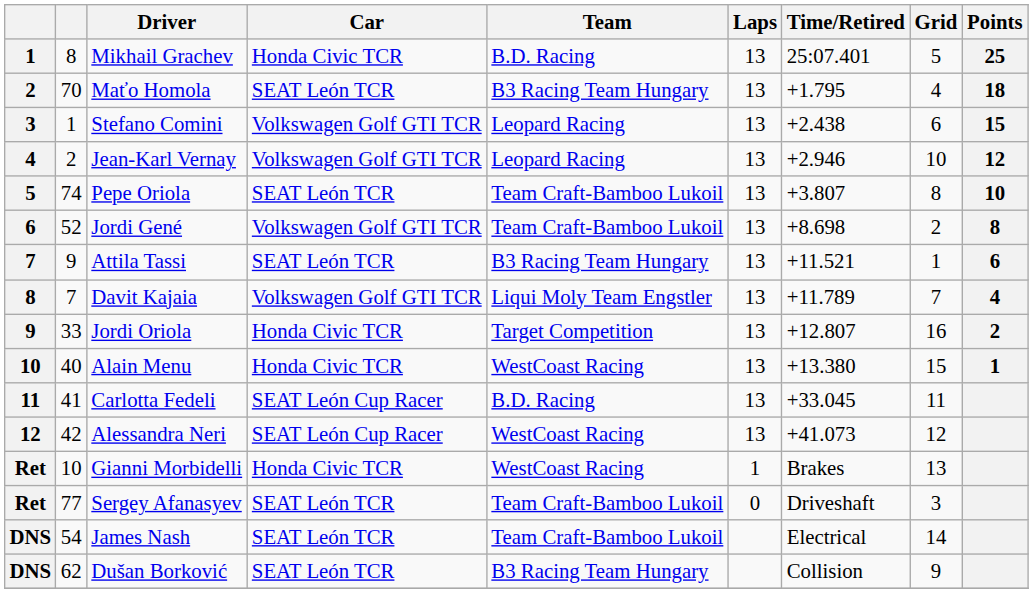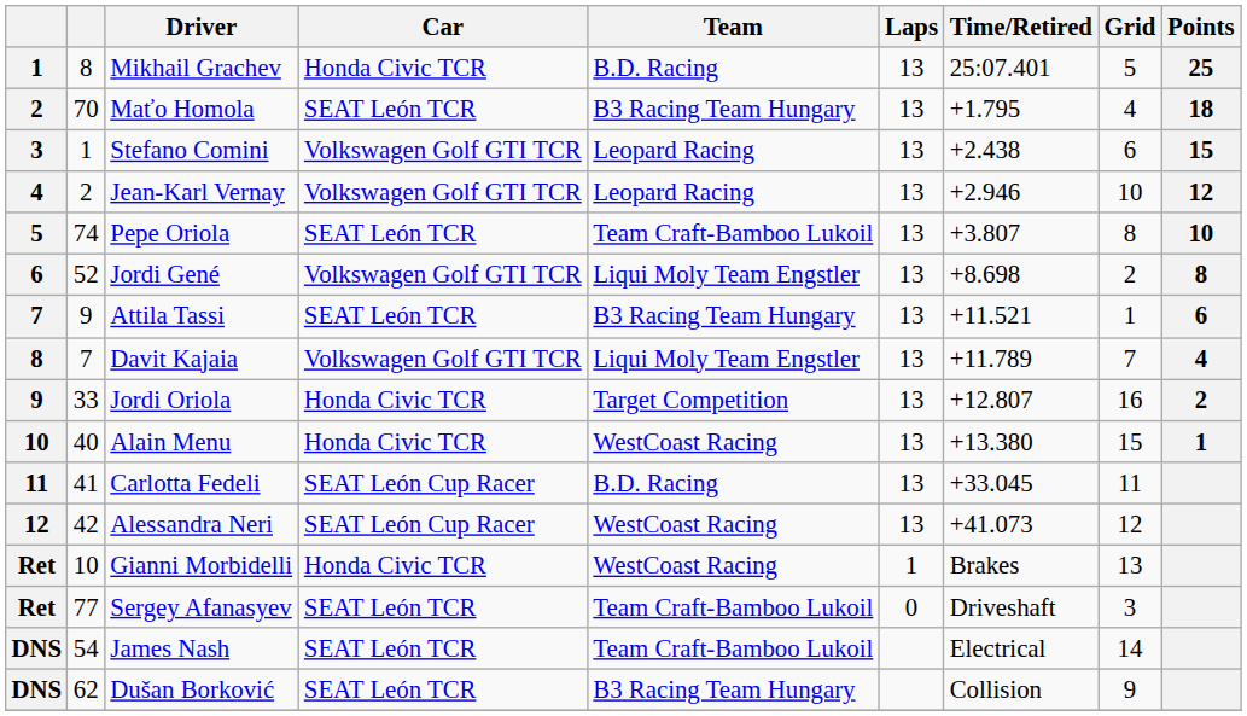 <table class="wikitable sortable" style="font-size:95%">
 <tr>
 <th></th>
 <th></th>
 <th>Driver</th>
 <th>Car</th>
 <th>Team</th>
 <th>Laps</th>
 <th>Time/Retired</th>
 <th>Grid</th>
 <th>Points</th>
 </tr>
 <tr>
 <th>1</th>
 <td align=center>8</td>
 <td> <a href='#'>Mikhail Grachev</a></td>
 <td><a href='#'>Honda Civic TCR</a></td>
 <td> <a href='#'>B.D. Racing</a></td>
 <td align=center>13</td>
 <td>25:07.401</td>
 <td align=center>5</td>
 <th>25</th>
 </tr>
 <tr>
 <th>2</th>
 <td align=center>70</td>
 <td> <a href='#'>Maťo Homola</a></td>
 <td><a href='#'>SEAT León TCR</a></td>
 <td> <a href='#'>B3 Racing Team Hungary</a></td>
 <td align=center>13</td>
 <td>+1.795</td>
 <td align=center>4</td>
 <th>18</th>
 </tr>
 <tr>
 <th>3</th>
 <td align=center>1</td>
 <td> <a href='#'>Stefano Comini</a></td>
 <td><a href='#'>Volkswagen Golf GTI TCR</a></td>
 <td> <a href='#'>Leopard Racing</a></td>
 <td align=center>13</td>
 <td>+2.438</td>
 <td align=center>6</td>
 <th>15</th>
 </tr>
 <tr>
 <th>4</th>
 <td align=center>2</td>
 <td> <a href='#'>Jean-Karl Vernay</a></td>
 <td><a href='#'>Volkswagen Golf GTI TCR</a></td>
 <td> <a href='#'>Leopard Racing</a></td>
 <td align=center>13</td>
 <td>+2.946</td>
 <td align=center>10</td>
 <th>12</th>
 </tr>
 <tr>
 <th>5</th>
 <td align=center>74</td>
 <td> <a href='#'>Pepe Oriola</a></td>
 <td><a href='#'>SEAT León TCR</a></td>
 <td> <a href='#'>Team Craft-Bamboo Lukoil</a></td>
 <td align=center>13</td>
 <td>+3.807</td>
 <td align=center>8</td>
 <th>10</th>
 </tr>
 <tr>
 <th>6</th>
 <td align=center>52</td>
 <td> <a href='#'>Jordi Gené</a></td>
 <td><a href='#'>Volkswagen Golf GTI TCR</a></td>
-<td> <a href='#'>Team Craft-Bamboo Lukoil</a></td>
+<td> <a href='#'>Liqui Moly Team Engstler</a></td>
 <td align=center>13</td>
 <td>+8.698</td>
 <td align=center>2</td>
 <th>8</th>
 </tr>
 <tr>
 <th>7</th>
 <td align=center>9</td>
 <td> <a href='#'>Attila Tassi</a></td>
 <td><a href='#'>SEAT León TCR</a></td>
 <td> <a href='#'>B3 Racing Team Hungary</a></td>
 <td align=center>13</td>
 <td>+11.521</td>
 <td align=center>1</td>
 <th>6</th>
 </tr>
 <tr>
 <th>8</th>
 <td align=center>7</td>
 <td> <a href='#'>Davit Kajaia</a></td>
 <td><a href='#'>Volkswagen Golf GTI TCR</a></td>
 <td> <a href='#'>Liqui Moly Team Engstler</a></td>
 <td align=center>13</td>
 <td>+11.789</td>
 <td align=center>7</td>
 <th>4</th>
 </tr>
 <tr>
 <th>9</th>
 <td align=center>33</td>
 <td> <a href='#'>Jordi Oriola</a></td>
 <td><a href='#'>Honda Civic TCR</a></td>
 <td> <a href='#'>Target Competition</a></td>
 <td align=center>13</td>
 <td>+12.807</td>
 <td align=center>16</td>
 <th>2</th>
 </tr>
 <tr>
 <th>10</th>
 <td align=center>40</td>
 <td> <a href='#'>Alain Menu</a></td>
 <td><a href='#'>Honda Civic TCR</a></td>
 <td> <a href='#'>WestCoast Racing</a></td>
 <td align=center>13</td>
 <td>+13.380</td>
 <td align=center>15</td>
 <th>1</th>
 </tr>
 <tr>
 <th>11</th>
 <td align=center>41</td>
 <td> <a href='#'>Carlotta Fedeli</a></td>
 <td><a href='#'>SEAT León Cup Racer</a></td>
 <td> <a href='#'>B.D. Racing</a></td>
 <td align=center>13</td>
 <td>+33.045</td>
 <td align=center>11</td>
 <th></th>
 </tr>
 <tr>
 <th>12</th>
 <td align=center>42</td>
 <td> <a href='#'>Alessandra Neri</a></td>
 <td><a href='#'>SEAT León Cup Racer</a></td>
 <td> <a href='#'>WestCoast Racing</a></td>
 <td align=center>13</td>
 <td>+41.073</td>
 <td align=center>12</td>
 <th></th>
 </tr>
 <tr>
 <th>Ret</th>
 <td align=center>10</td>
 <td> <a href='#'>Gianni Morbidelli</a></td>
 <td><a href='#'>Honda Civic TCR</a></td>
 <td> <a href='#'>WestCoast Racing</a></td>
 <td align=center>1</td>
 <td>Brakes</td>
 <td align=center>13</td>
 <th></th>
 </tr>
 <tr>
 <th>Ret</th>
 <td align=center>77</td>
 <td> <a href='#'>Sergey Afanasyev</a></td>
 <td><a href='#'>SEAT León TCR</a></td>
 <td> <a href='#'>Team Craft-Bamboo Lukoil</a></td>
 <td align=center>0</td>
 <td>Driveshaft</td>
 <td align=center>3</td>
 <th></th>
 </tr>
 <tr>
 <th>DNS</th>
 <td align=center>54</td>
 <td> <a href='#'>James Nash</a></td>
 <td><a href='#'>SEAT León TCR</a></td>
 <td> <a href='#'>Team Craft-Bamboo Lukoil</a></td>
 <td align=center></td>
 <td>Electrical</td>
 <td align=center>14</td>
 <th></th>
 </tr>
 <tr>
 <th>DNS</th>
 <td align=center>62</td>
 <td> <a href='#'>Dušan Borković</a></td>
 <td><a href='#'>SEAT León TCR</a></td>
 <td> <a href='#'>B3 Racing Team Hungary</a></td>
 <td align=center></td>
 <td>Collision</td>
 <td align=center>9</td>
 <th></th>
 </tr>
 <tr>
 </tr>
 </table>
